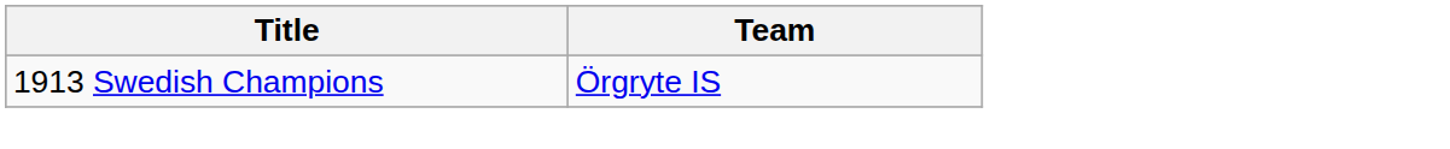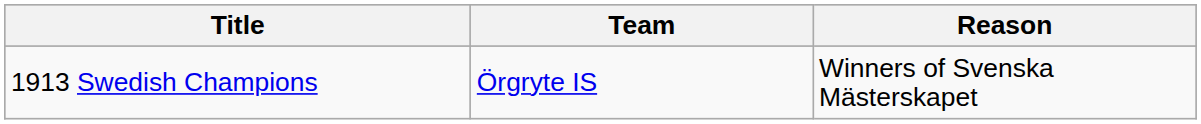 <table class="wikitable" style="text-align: left;">
 <tr>
 <th style="width: 275px;">Title</th>
 <th style="width: 200px;">Team</th>
+<th style="width: 225px;">Reason</th>
 </tr>
 <tr>
 <td>1913 <a href='#'>Swedish Champions</a></td>
 <td><a href='#'>Örgryte IS</a></td>
+<td>Winners of Svenska Mästerskapet</td>
 </tr>
 </table>
